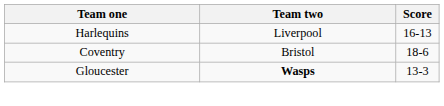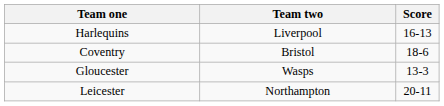 <table class="wikitable" style="text-align: center">
 <tr>
 <th width=250>Team one</th>
 <th width=250>Team two</th>
 <th width=50>Score</th>
 </tr>
 <tr>
 <td>Harlequins</td>
 <td>Liverpool</td>
 <td>16-13</td>
 </tr>
 <tr>
 <td>Coventry</td>
 <td>Bristol</td>
 <td>18-6</td>
 </tr>
 <tr>
 <td>Gloucester</td>
-<td><strong>Wasps</strong></td>
+<td>Wasps</td>
 <td>13-3</td>
 </tr>
+<tr>
+<td>Leicester</td>
+<td>Northampton</td>
+<td>20-11</td>
+</tr>
 </table>
